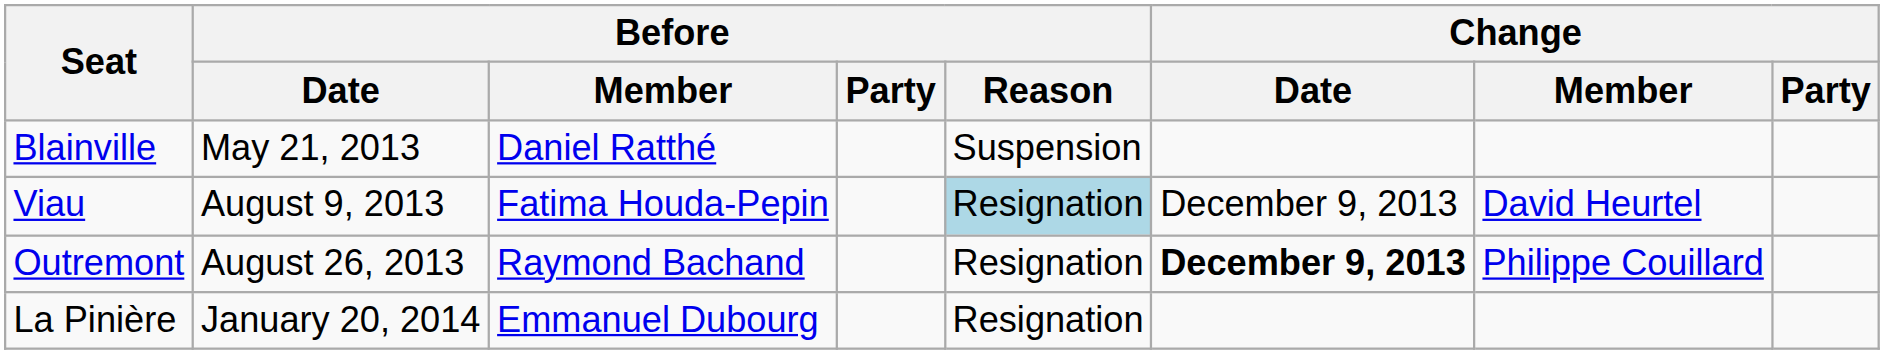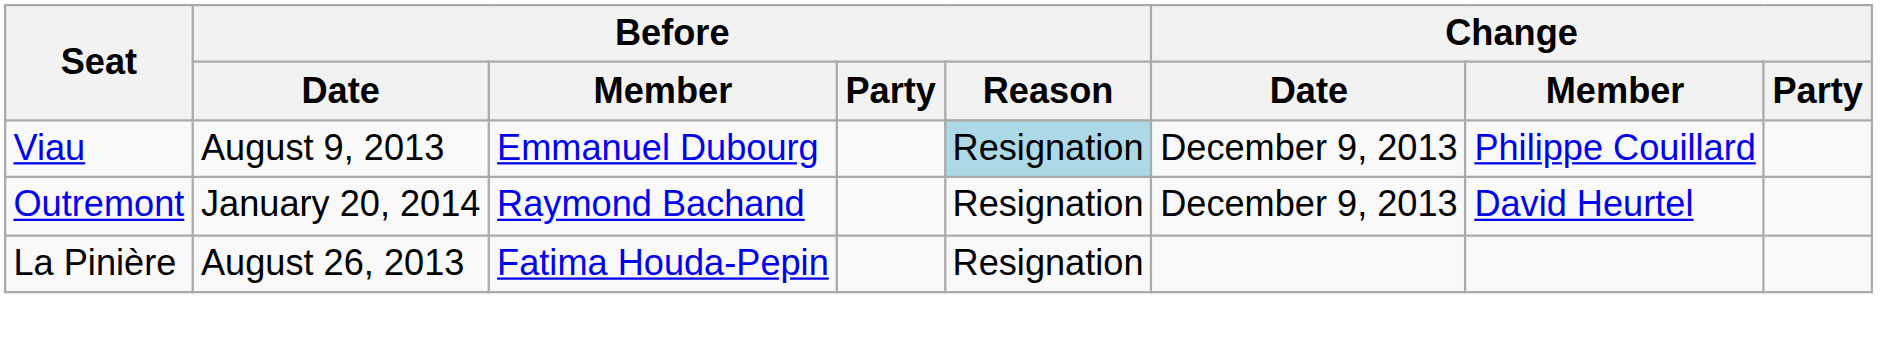 <table class="wikitable" style="border: none;">
 <tr>
 <th rowspan="2">Seat</th>
 <th colspan="4">Before</th>
 <th colspan="3">Change</th>
 </tr>
 <tr>
 <th>Date</th>
 <th>Member</th>
 <th>Party</th>
 <th>Reason</th>
 <th>Date</th>
 <th>Member</th>
 <th>Party</th>
 </tr>
 <tr>
-<td><a href='#'>Blainville</a></td>
-<td>May 21, 2013</td>
-<td><a href='#'>Daniel Ratthé</a></td>
+<td><a href='#'>Viau</a></td>
+<td>August 9, 2013</td>
+<td><a href='#'>Emmanuel Dubourg</a></td>
 <td></td>
-<td>Suspension</td>
-<td></td>
-<td></td>
+<td style="background: lightblue;">Resignation</td>
+<td>December 9, 2013</td>
+<td><a href='#'>Philippe Couillard</a></td>
 <td></td>
 </tr>
 <tr>
-<td><a href='#'>Viau</a></td>
-<td>August 9, 2013</td>
-<td><a href='#'>Fatima Houda-Pepin</a></td>
+<td><a href='#'>Outremont</a></td>
+<td>January 20, 2014</td>
+<td><a href='#'>Raymond Bachand</a></td>
 <td></td>
-<td style="background: lightblue;">Resignation</td>
+<td>Resignation</td>
 <td>December 9, 2013</td>
 <td><a href='#'>David Heurtel</a></td>
 <td></td>
 </tr>
 <tr>
-<td><a href='#'>Outremont</a></td>
+<td>La Pinière</td>
 <td>August 26, 2013</td>
-<td><a href='#'>Raymond Bachand</a></td>
-<td></td>
-<td>Resignation</td>
-<td><strong>December 9, 2013</strong></td>
-<td><a href='#'>Philippe Couillard</a></td>
-<td></td>
-</tr>
-<tr>
-<td>La Pinière</td>
-<td>January 20, 2014</td>
-<td><a href='#'>Emmanuel Dubourg</a></td>
+<td><a href='#'>Fatima Houda-Pepin</a></td>
 <td></td>
 <td>Resignation</td>
 <td></td>
 <td></td>
 <td></td>
 </tr>
 </table>
